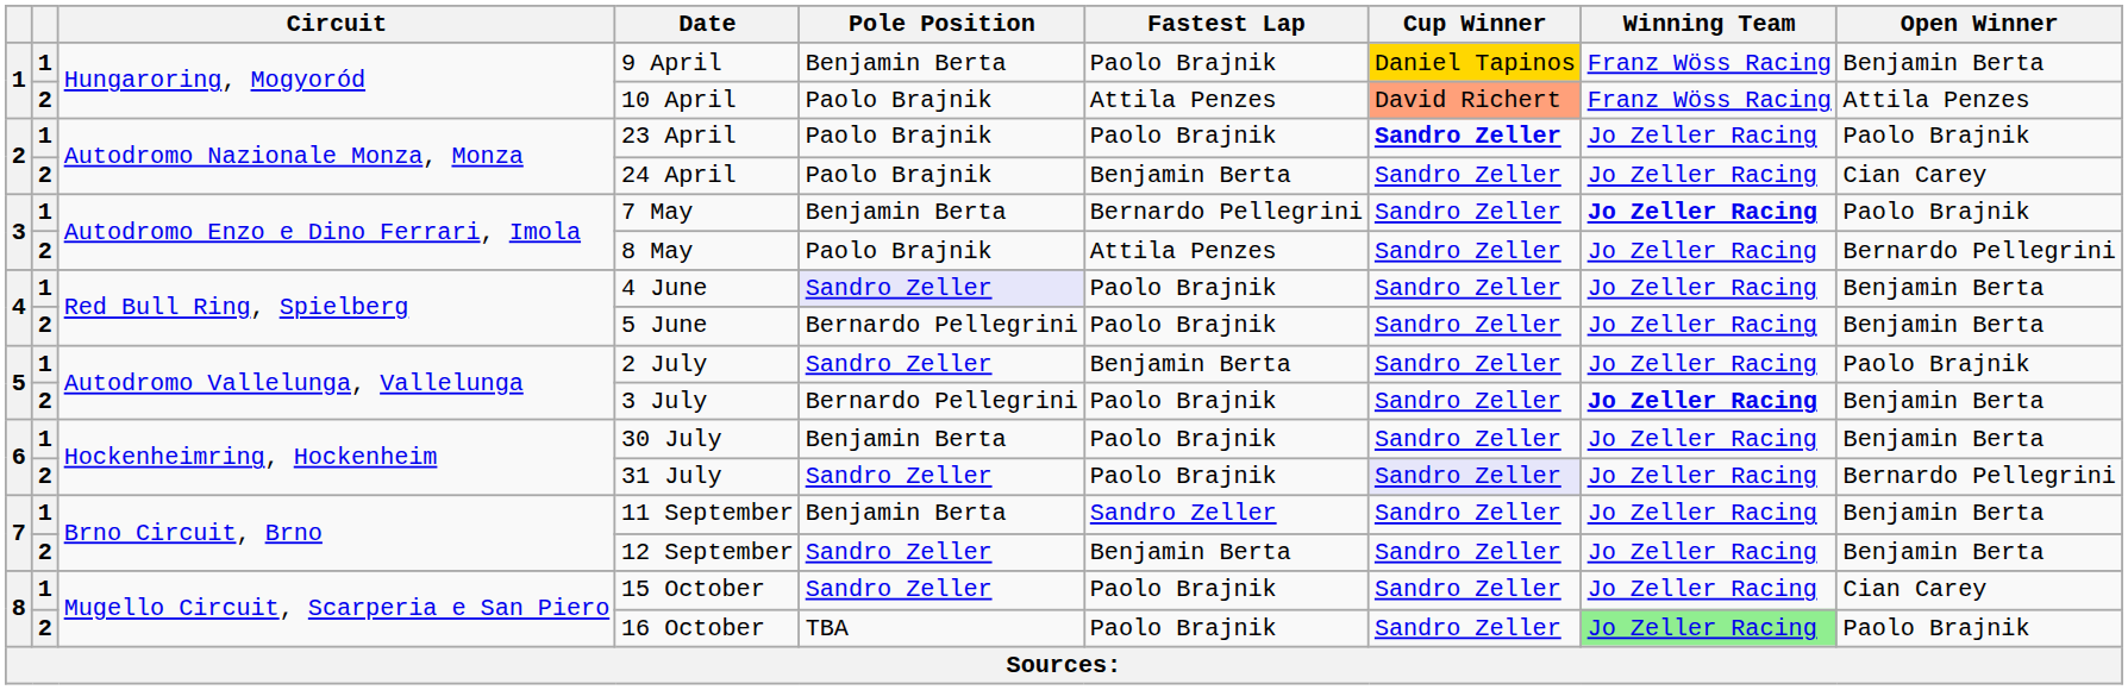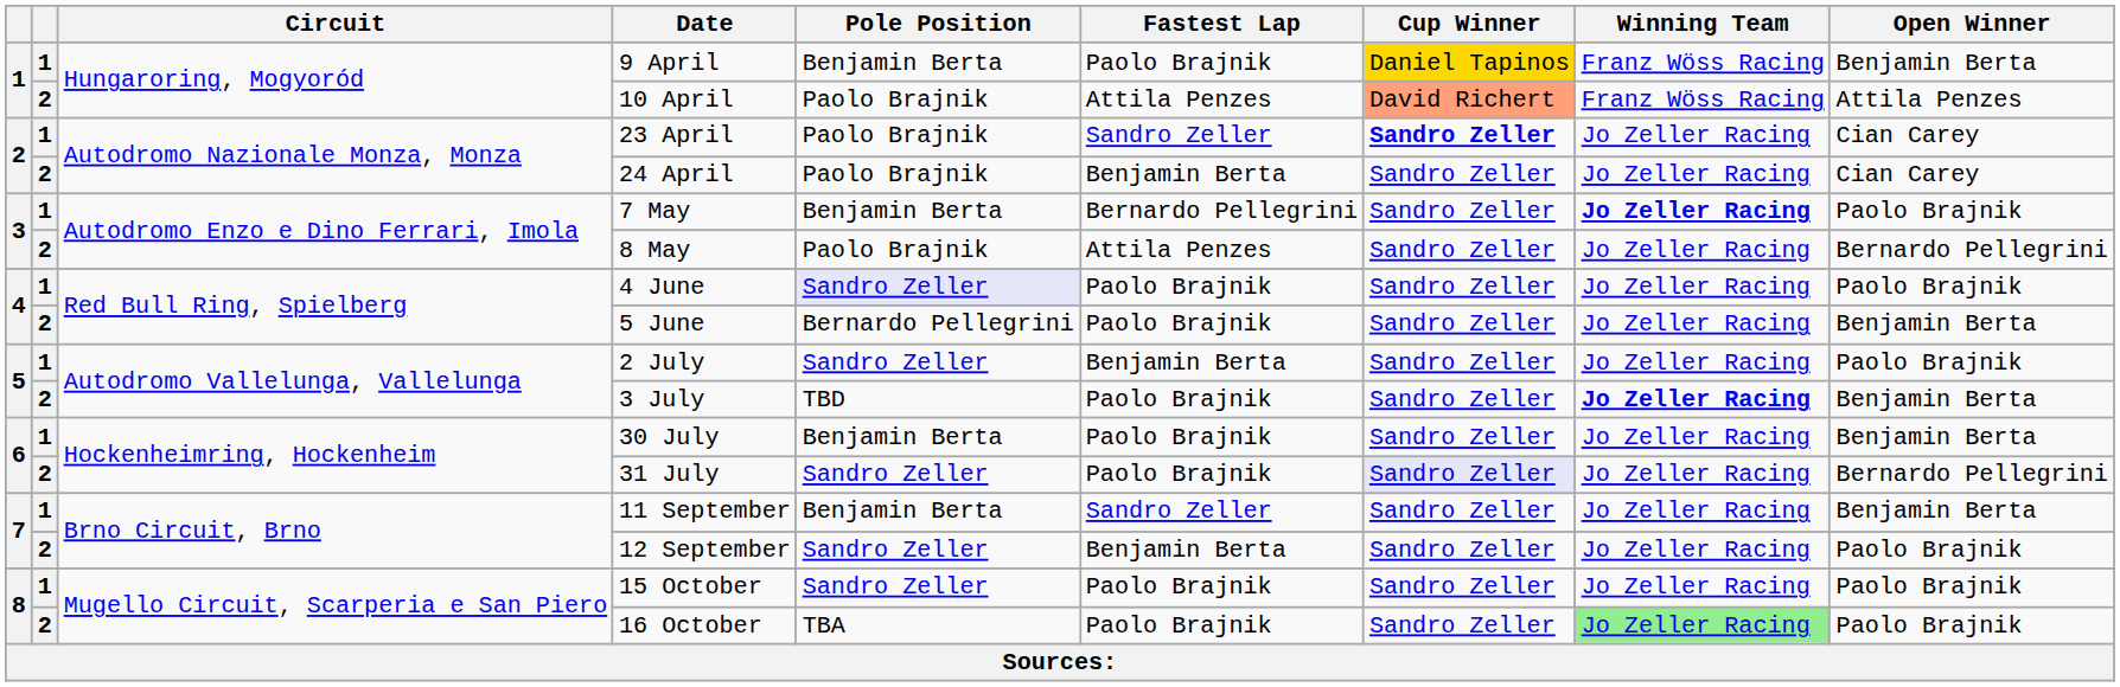 <table class="wikitable" style="font-size: 85%">
 <tr>
 <th></th>
 <th></th>
 <th>Circuit</th>
 <th>Date</th>
 <th>Pole Position</th>
 <th>Fastest Lap</th>
 <th>Cup Winner</th>
 <th>Winning Team</th>
 <th>Open Winner</th>
 </tr>
 <tr>
 <th rowspan=2>1</th>
 <th>1</th>
 <td rowspan=2> <a href='#'>Hungaroring</a>, <a href='#'>Mogyoród</a></td>
 <td>9 April</td>
 <td> Benjamin Berta</td>
 <td> Paolo Brajnik</td>
 <td style="background: gold;"> Daniel Tapinos</td>
 <td> <a href='#'>Franz Wöss Racing</a></td>
 <td> Benjamin Berta</td>
 </tr>
 <tr>
 <th>2</th>
 <td>10 April</td>
 <td> Paolo Brajnik</td>
 <td> Attila Penzes</td>
 <td style="background: lightsalmon;"> David Richert</td>
 <td> <a href='#'>Franz Wöss Racing</a></td>
 <td> Attila Penzes</td>
 </tr>
 <tr>
 <th rowspan=2>2</th>
 <th>1</th>
 <td rowspan=2> <a href='#'>Autodromo Nazionale Monza</a>, <a href='#'>Monza</a></td>
 <td>23 April</td>
 <td> Paolo Brajnik</td>
-<td> Paolo Brajnik</td>
+<td> <a href='#'>Sandro Zeller</a></td>
 <td><strong> <a href='#'>Sandro Zeller</a></strong></td>
 <td> <a href='#'>Jo Zeller Racing</a></td>
-<td> Paolo Brajnik</td>
+<td> Cian Carey</td>
 </tr>
 <tr>
 <th>2</th>
 <td>24 April</td>
 <td> Paolo Brajnik</td>
 <td> Benjamin Berta</td>
 <td> <a href='#'>Sandro Zeller</a></td>
 <td> <a href='#'>Jo Zeller Racing</a></td>
 <td> Cian Carey</td>
 </tr>
 <tr>
 <th rowspan=2>3</th>
 <th>1</th>
 <td rowspan=2> <a href='#'>Autodromo Enzo e Dino Ferrari</a>, <a href='#'>Imola</a></td>
 <td>7 May</td>
 <td> Benjamin Berta</td>
 <td> Bernardo Pellegrini</td>
 <td> <a href='#'>Sandro Zeller</a></td>
 <td><strong> <a href='#'>Jo Zeller Racing</a></strong></td>
 <td> Paolo Brajnik</td>
 </tr>
 <tr>
 <th>2</th>
 <td>8 May</td>
 <td> Paolo Brajnik</td>
 <td> Attila Penzes</td>
 <td> <a href='#'>Sandro Zeller</a></td>
 <td> <a href='#'>Jo Zeller Racing</a></td>
 <td> Bernardo Pellegrini</td>
 </tr>
 <tr>
 <th rowspan=2>4</th>
 <th>1</th>
 <td rowspan=2> <a href='#'>Red Bull Ring</a>, <a href='#'>Spielberg</a></td>
 <td>4 June</td>
 <td style="background: lavender;"> <a href='#'>Sandro Zeller</a></td>
 <td> Paolo Brajnik</td>
 <td> <a href='#'>Sandro Zeller</a></td>
 <td> <a href='#'>Jo Zeller Racing</a></td>
-<td> Benjamin Berta</td>
+<td> Paolo Brajnik</td>
 </tr>
 <tr>
 <th>2</th>
 <td>5 June</td>
 <td> Bernardo Pellegrini</td>
 <td> Paolo Brajnik</td>
 <td> <a href='#'>Sandro Zeller</a></td>
 <td> <a href='#'>Jo Zeller Racing</a></td>
 <td> Benjamin Berta</td>
 </tr>
 <tr>
 <th rowspan=2>5</th>
 <th>1</th>
 <td rowspan=2> <a href='#'>Autodromo Vallelunga</a>, <a href='#'>Vallelunga</a></td>
 <td>2 July</td>
 <td> <a href='#'>Sandro Zeller</a></td>
 <td> Benjamin Berta</td>
 <td> <a href='#'>Sandro Zeller</a></td>
 <td> <a href='#'>Jo Zeller Racing</a></td>
 <td> Paolo Brajnik</td>
 </tr>
 <tr>
 <th>2</th>
 <td>3 July</td>
-<td> Bernardo Pellegrini</td>
+<td>TBD</td>
 <td> Paolo Brajnik</td>
 <td> <a href='#'>Sandro Zeller</a></td>
 <td><strong> <a href='#'>Jo Zeller Racing</a></strong></td>
 <td> Benjamin Berta</td>
 </tr>
 <tr>
 <th rowspan=2>6</th>
 <th>1</th>
 <td rowspan=2> <a href='#'>Hockenheimring</a>, <a href='#'>Hockenheim</a></td>
 <td>30 July</td>
 <td> Benjamin Berta</td>
 <td> Paolo Brajnik</td>
 <td> <a href='#'>Sandro Zeller</a></td>
 <td> <a href='#'>Jo Zeller Racing</a></td>
 <td> Benjamin Berta</td>
 </tr>
 <tr>
 <th>2</th>
 <td>31 July</td>
 <td> <a href='#'>Sandro Zeller</a></td>
 <td> Paolo Brajnik</td>
 <td style="background: lavender;"> <a href='#'>Sandro Zeller</a></td>
 <td> <a href='#'>Jo Zeller Racing</a></td>
 <td> Bernardo Pellegrini</td>
 </tr>
 <tr>
 <th rowspan=2>7</th>
 <th>1</th>
 <td rowspan=2> <a href='#'>Brno Circuit</a>, <a href='#'>Brno</a></td>
 <td>11 September</td>
 <td> Benjamin Berta</td>
 <td> <a href='#'>Sandro Zeller</a></td>
 <td> <a href='#'>Sandro Zeller</a></td>
 <td> <a href='#'>Jo Zeller Racing</a></td>
 <td> Benjamin Berta</td>
 </tr>
 <tr>
 <th>2</th>
 <td>12 September</td>
 <td> <a href='#'>Sandro Zeller</a></td>
 <td> Benjamin Berta</td>
 <td> <a href='#'>Sandro Zeller</a></td>
 <td> <a href='#'>Jo Zeller Racing</a></td>
-<td> Benjamin Berta</td>
+<td> Paolo Brajnik</td>
 </tr>
 <tr>
 <th rowspan=2>8</th>
 <th>1</th>
 <td rowspan=2> <a href='#'>Mugello Circuit</a>, <a href='#'>Scarperia e San Piero</a></td>
 <td>15 October</td>
 <td> <a href='#'>Sandro Zeller</a></td>
 <td> Paolo Brajnik</td>
 <td> <a href='#'>Sandro Zeller</a></td>
 <td> <a href='#'>Jo Zeller Racing</a></td>
-<td> Cian Carey</td>
+<td> Paolo Brajnik</td>
 </tr>
 <tr>
 <th>2</th>
 <td>16 October</td>
 <td>TBA</td>
 <td> Paolo Brajnik</td>
 <td> <a href='#'>Sandro Zeller</a></td>
 <td style="background: lightgreen;"> <a href='#'>Jo Zeller Racing</a></td>
 <td> Paolo Brajnik</td>
 </tr>
 <tr>
 <th colspan=10>Sources:</th>
 </tr>
 </table>
